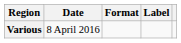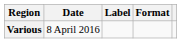 <table class="wikitable plainrowheaders">
 <tr>
 <th scope="col">Region</th>
 <th scope="col">Date</th>
+<th scope="col">Label</th>
 <th scope="col">Format</th>
-<th scope="col">Label</th>
 <th scope="col"></th>
 </tr>
 <tr>
 <th scope="row">Various</th>
 <td>8 April 2016</td>
 <td></td>
 <td></td>
 <td></td>
 </tr>
 </table>
